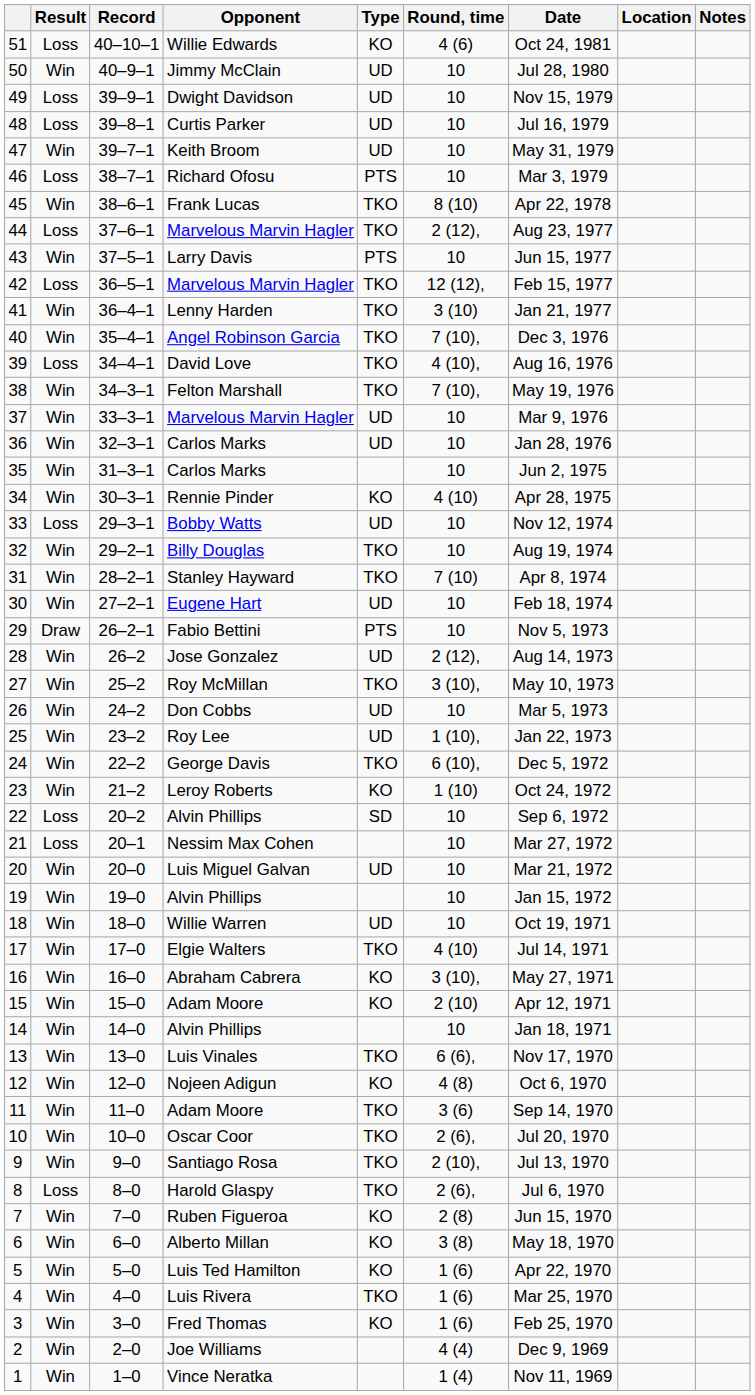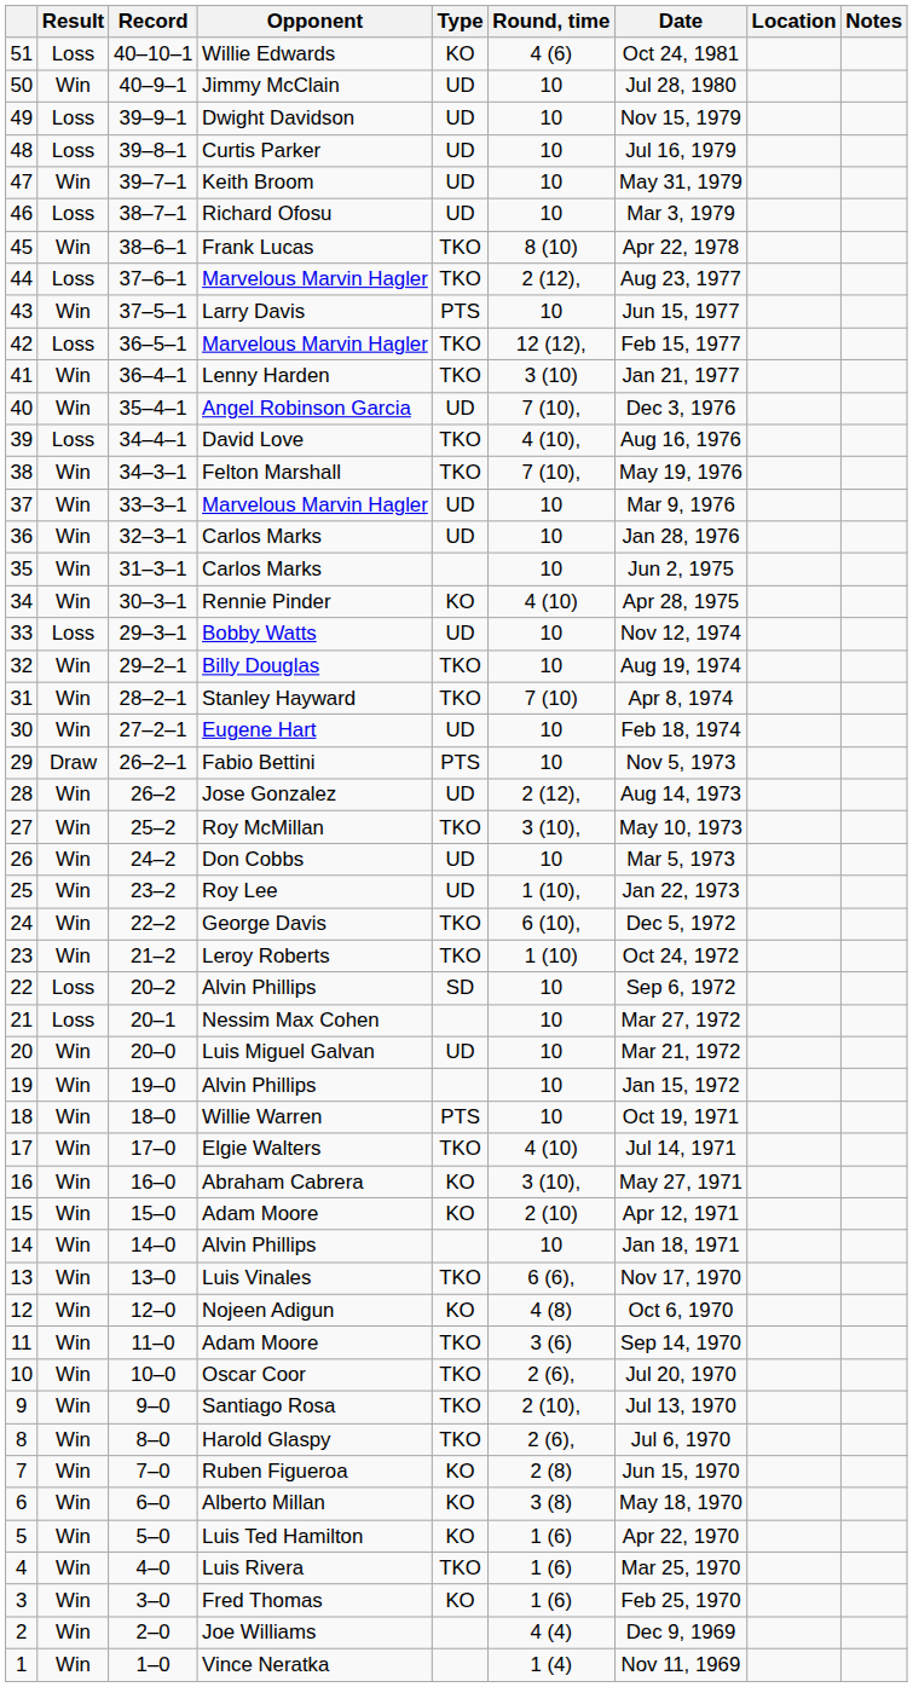 <table class="wikitable" style="text-align:center">
 <tr>
 <th></th>
 <th>Result</th>
 <th>Record</th>
 <th>Opponent</th>
 <th>Type</th>
 <th>Round, time</th>
 <th>Date</th>
 <th>Location</th>
 <th>Notes</th>
 </tr>
 <tr>
 <td>51</td>
 <td>Loss</td>
 <td>40–10–1</td>
 <td align=left>Willie Edwards</td>
 <td>KO</td>
 <td>4 (6)</td>
 <td>Oct 24, 1981</td>
 <td style="text-align:left;"></td>
 <td></td>
 </tr>
 <tr>
 <td>50</td>
 <td>Win</td>
 <td>40–9–1</td>
 <td align=left>Jimmy McClain</td>
 <td>UD</td>
 <td>10</td>
 <td>Jul 28, 1980</td>
 <td style="text-align:left;"></td>
 <td></td>
 </tr>
 <tr>
 <td>49</td>
 <td>Loss</td>
 <td>39–9–1</td>
 <td align=left>Dwight Davidson</td>
 <td>UD</td>
 <td>10</td>
 <td>Nov 15, 1979</td>
 <td style="text-align:left;"></td>
 <td></td>
 </tr>
 <tr>
 <td>48</td>
 <td>Loss</td>
 <td>39–8–1</td>
 <td align=left>Curtis Parker</td>
 <td>UD</td>
 <td>10</td>
 <td>Jul 16, 1979</td>
 <td style="text-align:left;"></td>
 <td></td>
 </tr>
 <tr>
 <td>47</td>
 <td>Win</td>
 <td>39–7–1</td>
 <td align=left>Keith Broom</td>
 <td>UD</td>
 <td>10</td>
 <td>May 31, 1979</td>
 <td style="text-align:left;"></td>
 <td></td>
 </tr>
 <tr>
 <td>46</td>
 <td>Loss</td>
 <td>38–7–1</td>
 <td align=left>Richard Ofosu</td>
-<td>PTS</td>
+<td>UD</td>
 <td>10</td>
 <td>Mar 3, 1979</td>
 <td style="text-align:left;"></td>
 <td></td>
 </tr>
 <tr>
 <td>45</td>
 <td>Win</td>
 <td>38–6–1</td>
 <td align=left>Frank Lucas</td>
 <td>TKO</td>
 <td>8 (10)</td>
 <td>Apr 22, 1978</td>
 <td style="text-align:left;"></td>
 <td></td>
 </tr>
 <tr>
 <td>44</td>
 <td>Loss</td>
 <td>37–6–1</td>
 <td align=left><a href='#'>Marvelous Marvin Hagler</a></td>
 <td>TKO</td>
 <td>2 (12), </td>
 <td>Aug 23, 1977</td>
 <td style="text-align:left;"></td>
 <td></td>
 </tr>
 <tr>
 <td>43</td>
 <td>Win</td>
 <td>37–5–1</td>
 <td align=left>Larry Davis</td>
 <td>PTS</td>
 <td>10</td>
 <td>Jun 15, 1977</td>
 <td style="text-align:left;"></td>
 <td></td>
 </tr>
 <tr>
 <td>42</td>
 <td>Loss</td>
 <td>36–5–1</td>
 <td align=left><a href='#'>Marvelous Marvin Hagler</a></td>
 <td>TKO</td>
 <td>12 (12), </td>
 <td>Feb 15, 1977</td>
 <td style="text-align:left;"></td>
 <td style="text-align:left;"></td>
 </tr>
 <tr>
 <td>41</td>
 <td>Win</td>
 <td>36–4–1</td>
 <td align=left>Lenny Harden</td>
 <td>TKO</td>
 <td>3 (10)</td>
 <td>Jan 21, 1977</td>
 <td style="text-align:left;"></td>
 <td></td>
 </tr>
 <tr>
 <td>40</td>
 <td>Win</td>
 <td>35–4–1</td>
 <td align=left><a href='#'>Angel Robinson Garcia</a></td>
-<td>TKO</td>
+<td>UD</td>
 <td>7 (10), </td>
 <td>Dec 3, 1976</td>
 <td style="text-align:left;"></td>
 <td></td>
 </tr>
 <tr>
 <td>39</td>
 <td>Loss</td>
 <td>34–4–1</td>
 <td align=left>David Love</td>
 <td>TKO</td>
 <td>4 (10), </td>
 <td>Aug 16, 1976</td>
 <td style="text-align:left;"></td>
 <td></td>
 </tr>
 <tr>
 <td>38</td>
 <td>Win</td>
 <td>34–3–1</td>
 <td align=left>Felton Marshall</td>
 <td>TKO</td>
 <td>7 (10), </td>
 <td>May 19, 1976</td>
 <td style="text-align:left;"></td>
 <td></td>
 </tr>
 <tr>
 <td>37</td>
 <td>Win</td>
 <td>33–3–1</td>
 <td align=left><a href='#'>Marvelous Marvin Hagler</a></td>
 <td>UD</td>
 <td>10</td>
 <td>Mar 9, 1976</td>
 <td style="text-align:left;"></td>
 <td></td>
 </tr>
 <tr>
 <td>36</td>
 <td>Win</td>
 <td>32–3–1</td>
 <td align=left>Carlos Marks</td>
 <td>UD</td>
 <td>10</td>
 <td>Jan 28, 1976</td>
 <td style="text-align:left;"></td>
 <td></td>
 </tr>
 <tr>
 <td>35</td>
 <td>Win</td>
 <td>31–3–1</td>
 <td align=left>Carlos Marks</td>
 <td></td>
 <td>10</td>
 <td>Jun 2, 1975</td>
 <td style="text-align:left;"></td>
 <td></td>
 </tr>
 <tr>
 <td>34</td>
 <td>Win</td>
 <td>30–3–1</td>
 <td align=left>Rennie Pinder</td>
 <td>KO</td>
 <td>4 (10)</td>
 <td>Apr 28, 1975</td>
 <td style="text-align:left;"></td>
 <td></td>
 </tr>
 <tr>
 <td>33</td>
 <td>Loss</td>
 <td>29–3–1</td>
 <td align=left><a href='#'>Bobby Watts</a></td>
 <td>UD</td>
 <td>10</td>
 <td>Nov 12, 1974</td>
 <td style="text-align:left;"></td>
 <td></td>
 </tr>
 <tr>
 <td>32</td>
 <td>Win</td>
 <td>29–2–1</td>
 <td align=left><a href='#'>Billy Douglas</a></td>
 <td>TKO</td>
 <td>10</td>
 <td>Aug 19, 1974</td>
 <td style="text-align:left;"></td>
 <td></td>
 </tr>
 <tr>
 <td>31</td>
 <td>Win</td>
 <td>28–2–1</td>
 <td align=left>Stanley Hayward</td>
 <td>TKO</td>
 <td>7 (10)</td>
 <td>Apr 8, 1974</td>
 <td style="text-align:left;"></td>
 <td></td>
 </tr>
 <tr>
 <td>30</td>
 <td>Win</td>
 <td>27–2–1</td>
 <td align=left><a href='#'>Eugene Hart</a></td>
 <td>UD</td>
 <td>10</td>
 <td>Feb 18, 1974</td>
 <td style="text-align:left;"></td>
 <td></td>
 </tr>
 <tr>
 <td>29</td>
 <td>Draw</td>
 <td>26–2–1</td>
 <td align=left>Fabio Bettini</td>
 <td>PTS</td>
 <td>10</td>
 <td>Nov 5, 1973</td>
 <td style="text-align:left;"></td>
 <td></td>
 </tr>
 <tr>
 <td>28</td>
 <td>Win</td>
 <td>26–2</td>
 <td align=left>Jose Gonzalez</td>
 <td>UD</td>
 <td>2 (12), </td>
 <td>Aug 14, 1973</td>
 <td style="text-align:left;"></td>
 <td></td>
 </tr>
 <tr>
 <td>27</td>
 <td>Win</td>
 <td>25–2</td>
 <td align=left>Roy McMillan</td>
 <td>TKO</td>
 <td>3 (10), </td>
 <td>May 10, 1973</td>
 <td style="text-align:left;"></td>
 <td></td>
 </tr>
 <tr>
 <td>26</td>
 <td>Win</td>
 <td>24–2</td>
 <td align=left>Don Cobbs</td>
 <td>UD</td>
 <td>10</td>
 <td>Mar 5, 1973</td>
 <td style="text-align:left;"></td>
 <td></td>
 </tr>
 <tr>
 <td>25</td>
 <td>Win</td>
 <td>23–2</td>
 <td align=left>Roy Lee</td>
 <td>UD</td>
 <td>1 (10), </td>
 <td>Jan 22, 1973</td>
 <td style="text-align:left;"></td>
 <td></td>
 </tr>
 <tr>
 <td>24</td>
 <td>Win</td>
 <td>22–2</td>
 <td align=left>George Davis</td>
 <td>TKO</td>
 <td>6 (10), </td>
 <td>Dec 5, 1972</td>
 <td style="text-align:left;"></td>
 <td></td>
 </tr>
 <tr>
 <td>23</td>
 <td>Win</td>
 <td>21–2</td>
 <td align=left>Leroy Roberts</td>
-<td>KO</td>
+<td>TKO</td>
 <td>1 (10)</td>
 <td>Oct 24, 1972</td>
 <td style="text-align:left;"></td>
 <td></td>
 </tr>
 <tr>
 <td>22</td>
 <td>Loss</td>
 <td>20–2</td>
 <td align=left>Alvin Phillips</td>
 <td>SD</td>
 <td>10</td>
 <td>Sep 6, 1972</td>
 <td style="text-align:left;"></td>
 <td></td>
 </tr>
 <tr>
 <td>21</td>
 <td>Loss</td>
 <td>20–1</td>
 <td align=left>Nessim Max Cohen</td>
 <td></td>
 <td>10</td>
 <td>Mar 27, 1972</td>
 <td style="text-align:left;"></td>
 <td></td>
 </tr>
 <tr>
 <td>20</td>
 <td>Win</td>
 <td>20–0</td>
 <td align=left>Luis Miguel Galvan</td>
 <td>UD</td>
 <td>10</td>
 <td>Mar 21, 1972</td>
 <td style="text-align:left;"></td>
 <td></td>
 </tr>
 <tr>
 <td>19</td>
 <td>Win</td>
 <td>19–0</td>
 <td align=left>Alvin Phillips</td>
 <td></td>
 <td>10</td>
 <td>Jan 15, 1972</td>
 <td style="text-align:left;"></td>
 <td></td>
 </tr>
 <tr>
 <td>18</td>
 <td>Win</td>
 <td>18–0</td>
 <td align=left>Willie Warren</td>
-<td>UD</td>
+<td>PTS</td>
 <td>10</td>
 <td>Oct 19, 1971</td>
 <td style="text-align:left;"></td>
 <td></td>
 </tr>
 <tr>
 <td>17</td>
 <td>Win</td>
 <td>17–0</td>
 <td align=left>Elgie Walters</td>
 <td>TKO</td>
 <td>4 (10)</td>
 <td>Jul 14, 1971</td>
 <td style="text-align:left;"></td>
 <td></td>
 </tr>
 <tr>
 <td>16</td>
 <td>Win</td>
 <td>16–0</td>
 <td align=left>Abraham Cabrera</td>
 <td>KO</td>
 <td>3 (10), </td>
 <td>May 27, 1971</td>
 <td style="text-align:left;"></td>
 <td></td>
 </tr>
 <tr>
 <td>15</td>
 <td>Win</td>
 <td>15–0</td>
 <td align=left>Adam Moore</td>
 <td>KO</td>
 <td>2 (10)</td>
 <td>Apr 12, 1971</td>
 <td style="text-align:left;"></td>
 <td></td>
 </tr>
 <tr>
 <td>14</td>
 <td>Win</td>
 <td>14–0</td>
 <td align=left>Alvin Phillips</td>
 <td></td>
 <td>10</td>
 <td>Jan 18, 1971</td>
 <td style="text-align:left;"></td>
 <td></td>
 </tr>
 <tr>
 <td>13</td>
 <td>Win</td>
 <td>13–0</td>
 <td align=left>Luis Vinales</td>
 <td>TKO</td>
 <td>6 (6), </td>
 <td>Nov 17, 1970</td>
 <td style="text-align:left;"></td>
 <td></td>
 </tr>
 <tr>
 <td>12</td>
 <td>Win</td>
 <td>12–0</td>
 <td align=left>Nojeen Adigun</td>
 <td>KO</td>
 <td>4 (8)</td>
 <td>Oct 6, 1970</td>
 <td style="text-align:left;"></td>
 <td></td>
 </tr>
 <tr>
 <td>11</td>
 <td>Win</td>
 <td>11–0</td>
 <td align=left>Adam Moore</td>
 <td>TKO</td>
 <td>3 (6)</td>
 <td>Sep 14, 1970</td>
 <td style="text-align:left;"></td>
 <td></td>
 </tr>
 <tr>
 <td>10</td>
 <td>Win</td>
 <td>10–0</td>
 <td align=left>Oscar Coor</td>
 <td>TKO</td>
 <td>2 (6), </td>
 <td>Jul 20, 1970</td>
 <td style="text-align:left;"></td>
 <td></td>
 </tr>
 <tr>
 <td>9</td>
 <td>Win</td>
 <td>9–0</td>
 <td align=left>Santiago Rosa</td>
 <td>TKO</td>
 <td>2 (10), </td>
 <td>Jul 13, 1970</td>
 <td style="text-align:left;"></td>
 <td></td>
 </tr>
 <tr>
 <td>8</td>
-<td>Loss</td>
+<td>Win</td>
 <td>8–0</td>
 <td align=left>Harold Glaspy</td>
 <td>TKO</td>
 <td>2 (6), </td>
 <td>Jul 6, 1970</td>
 <td style="text-align:left;"></td>
 <td></td>
 </tr>
 <tr>
 <td>7</td>
 <td>Win</td>
 <td>7–0</td>
 <td align=left>Ruben Figueroa</td>
 <td>KO</td>
 <td>2 (8)</td>
 <td>Jun 15, 1970</td>
 <td style="text-align:left;"></td>
 <td></td>
 </tr>
 <tr>
 <td>6</td>
 <td>Win</td>
 <td>6–0</td>
 <td align=left>Alberto Millan</td>
 <td>KO</td>
 <td>3 (8)</td>
 <td>May 18, 1970</td>
 <td style="text-align:left;"></td>
 <td></td>
 </tr>
 <tr>
 <td>5</td>
 <td>Win</td>
 <td>5–0</td>
 <td align=left>Luis Ted Hamilton</td>
 <td>KO</td>
 <td>1 (6)</td>
 <td>Apr 22, 1970</td>
 <td style="text-align:left;"></td>
 <td></td>
 </tr>
 <tr>
 <td>4</td>
 <td>Win</td>
 <td>4–0</td>
 <td align=left>Luis Rivera</td>
 <td>TKO</td>
 <td>1 (6)</td>
 <td>Mar 25, 1970</td>
 <td style="text-align:left;"></td>
 <td></td>
 </tr>
 <tr>
 <td>3</td>
 <td>Win</td>
 <td>3–0</td>
 <td align=left>Fred Thomas</td>
 <td>KO</td>
 <td>1 (6)</td>
 <td>Feb 25, 1970</td>
 <td style="text-align:left;"></td>
 <td></td>
 </tr>
 <tr>
 <td>2</td>
 <td>Win</td>
 <td>2–0</td>
 <td align=left>Joe Williams</td>
 <td></td>
 <td>4 (4)</td>
 <td>Dec 9, 1969</td>
 <td style="text-align:left;"></td>
 <td></td>
 </tr>
 <tr>
 <td>1</td>
 <td>Win</td>
 <td>1–0</td>
 <td align=left>Vince Neratka</td>
 <td></td>
 <td>1 (4)</td>
 <td>Nov 11, 1969</td>
 <td style="text-align:left;"></td>
 <td></td>
 </tr>
 <tr>
 </tr>
 </table>
